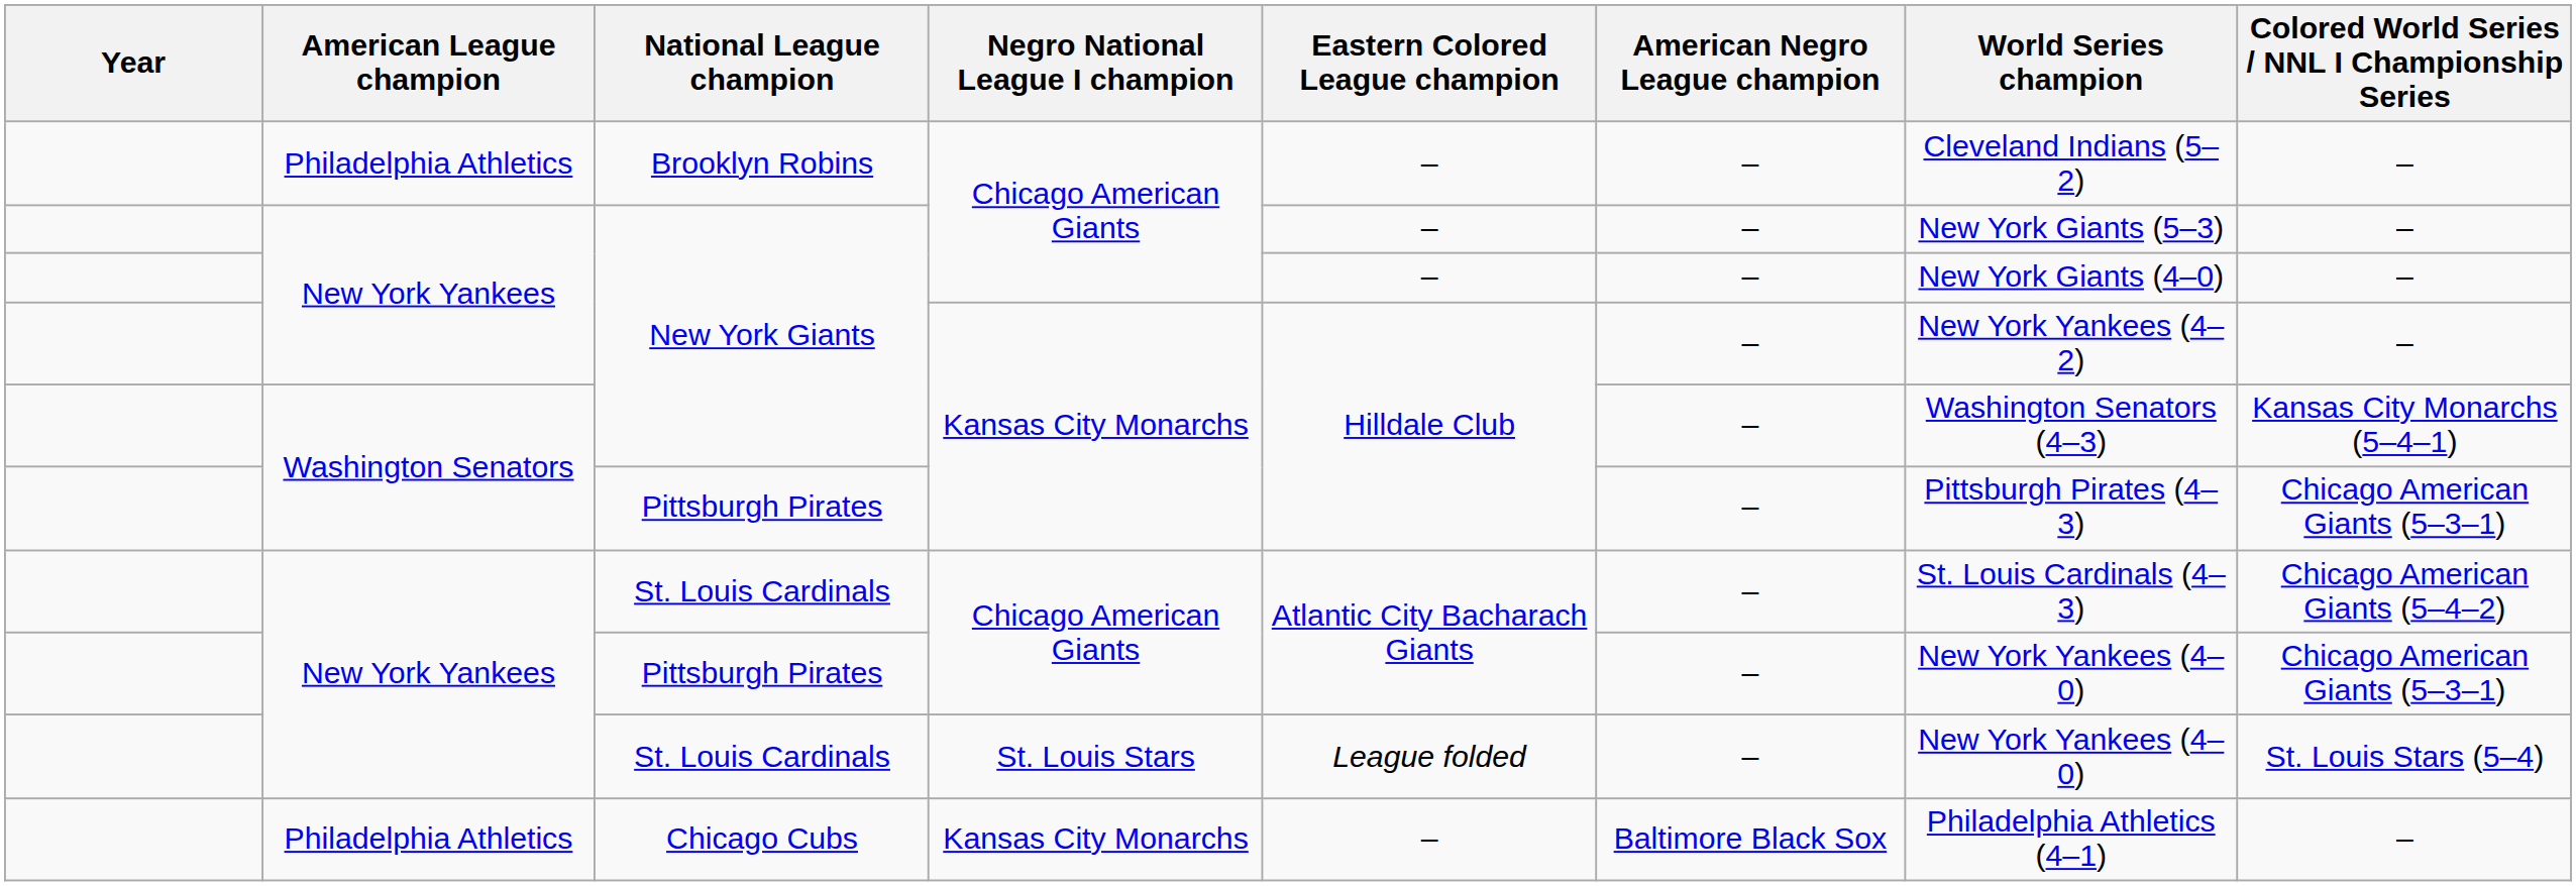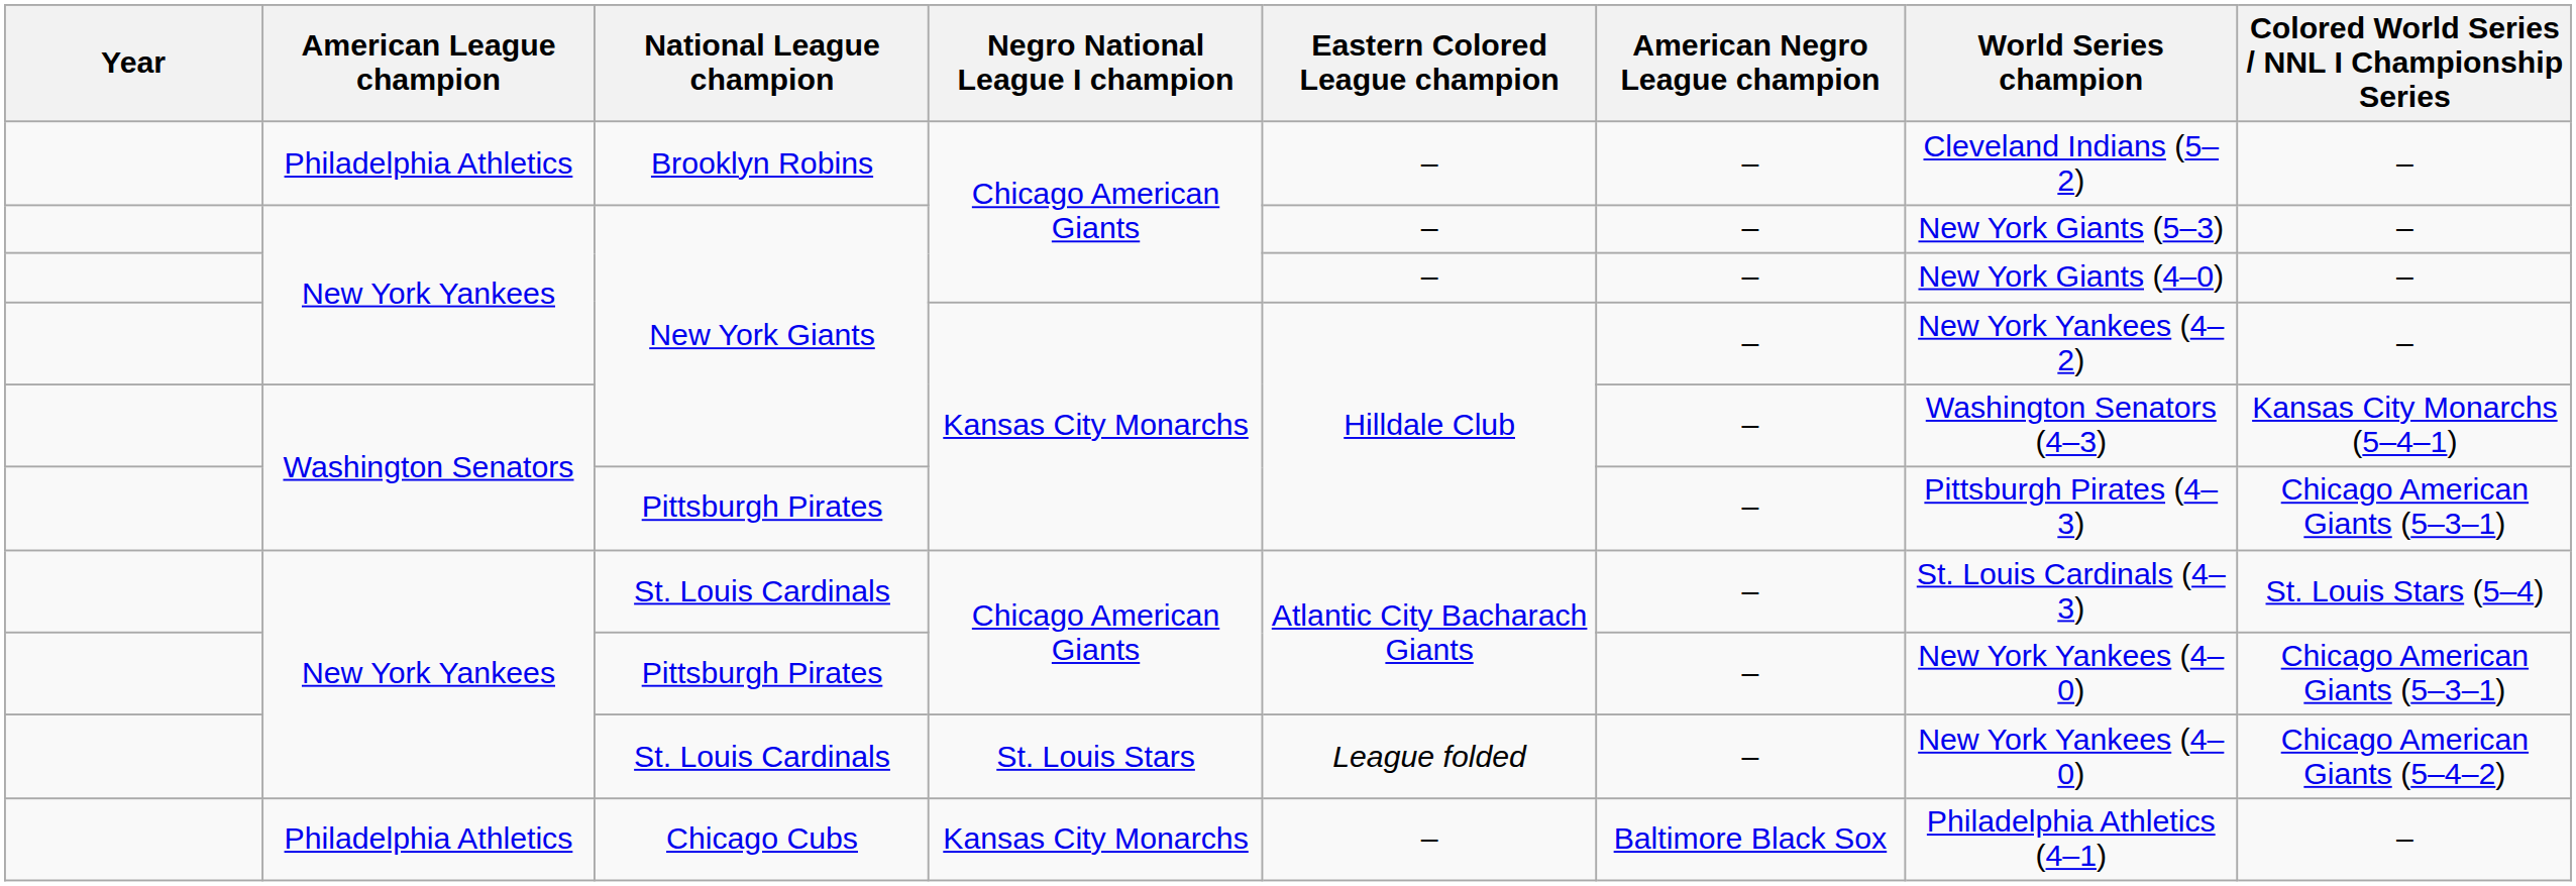 <table class="wikitable" width="85%" style="text-align:center;">
 <tr>
 <th width="10%">Year</th>
 <th width="13%">American League champion</th>
 <th width="13%">National League champion</th>
 <th width="13%">Negro National League I champion</th>
 <th width="13%">Eastern Colored League champion</th>
 <th width="12%">American Negro League champion</th>
 <th width="13%">World Series champion</th>
 <th width="13%">Colored World Series / NNL I Championship Series</th>
 </tr>
 <tr>
 <td></td>
 <td><a href='#'>Philadelphia Athletics</a></td>
 <td><a href='#'>Brooklyn Robins</a></td>
 <td rowspan="3"><a href='#'>Chicago American Giants</a></td>
 <td>–</td>
 <td>–</td>
 <td><a href='#'>Cleveland Indians</a> (<a href='#'>5–2</a>)</td>
 <td>–</td>
 </tr>
 <tr>
 <td></td>
 <td rowspan="3"><a href='#'>New York Yankees</a></td>
 <td rowspan="4"><a href='#'>New York Giants</a></td>
 <td>–</td>
 <td>–</td>
 <td><a href='#'>New York Giants</a> (<a href='#'>5–3</a>)</td>
 <td>–</td>
 </tr>
 <tr>
 <td></td>
 <td>–</td>
 <td>–</td>
 <td><a href='#'>New York Giants</a> (<a href='#'>4–0</a>)</td>
 <td>–</td>
 </tr>
 <tr>
 <td></td>
 <td rowspan="3"><a href='#'>Kansas City Monarchs</a></td>
 <td rowspan="3"><a href='#'>Hilldale Club</a></td>
 <td>–</td>
 <td><a href='#'>New York Yankees</a> (<a href='#'>4–2</a>)</td>
 <td>–</td>
 </tr>
 <tr>
 <td></td>
 <td rowspan="2"><a href='#'>Washington Senators</a></td>
 <td>–</td>
 <td><a href='#'>Washington Senators</a> (<a href='#'>4–3</a>)</td>
 <td><a href='#'>Kansas City Monarchs</a> (<a href='#'>5–4–1</a>)</td>
 </tr>
 <tr>
 <td></td>
 <td><a href='#'>Pittsburgh Pirates</a></td>
 <td>–</td>
 <td><a href='#'>Pittsburgh Pirates</a> (<a href='#'>4–3</a>)</td>
 <td><a href='#'>Chicago American Giants</a> (<a href='#'>5–3–1</a>)</td>
 </tr>
 <tr>
 <td></td>
 <td rowspan="3"><a href='#'>New York Yankees</a></td>
 <td><a href='#'>St. Louis Cardinals</a></td>
 <td rowspan="2"><a href='#'>Chicago American Giants</a></td>
 <td rowspan="2"><a href='#'>Atlantic City Bacharach Giants</a></td>
 <td>–</td>
 <td><a href='#'>St. Louis Cardinals</a> (<a href='#'>4–3</a>)</td>
-<td><a href='#'>Chicago American Giants</a> (<a href='#'>5–4–2</a>)</td>
+<td><a href='#'>St. Louis Stars</a> (<a href='#'>5–4</a>)</td>
 </tr>
 <tr>
 <td></td>
 <td><a href='#'>Pittsburgh Pirates</a></td>
 <td>–</td>
 <td><a href='#'>New York Yankees</a> (<a href='#'>4–0</a>)</td>
 <td><a href='#'>Chicago American Giants</a> (<a href='#'>5–3–1</a>)</td>
 </tr>
 <tr>
 <td></td>
 <td><a href='#'>St. Louis Cardinals</a></td>
 <td><a href='#'>St. Louis Stars</a></td>
 <td><em>League folded</em></td>
 <td>–</td>
 <td><a href='#'>New York Yankees</a> (<a href='#'>4–0</a>)</td>
-<td><a href='#'>St. Louis Stars</a> (<a href='#'>5–4</a>)</td>
+<td><a href='#'>Chicago American Giants</a> (<a href='#'>5–4–2</a>)</td>
 </tr>
 <tr>
 <td></td>
 <td><a href='#'>Philadelphia Athletics</a></td>
 <td><a href='#'>Chicago Cubs</a></td>
 <td><a href='#'>Kansas City Monarchs</a></td>
 <td>–</td>
 <td><a href='#'>Baltimore Black Sox</a></td>
 <td><a href='#'>Philadelphia Athletics</a> (<a href='#'>4–1</a>)</td>
 <td>–</td>
 </tr>
 </table>
